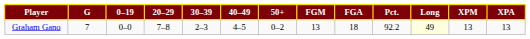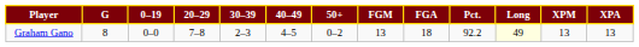 <table class="wikitable sortable" style="font-size:90%">
 <tr>
 <th style="background:#7d0008; color:white; border:2px solid gold; width:10%;">Player</th>
 <th style="background:#7d0008; color:white; border:2px solid gold; width:6%;">G</th>
 <th style="background:#7d0008; color:white; border:2px solid gold; width:6%;">0–19</th>
 <th style="background:#7d0008; color:white; border:2px solid gold; width:6%;">20–29</th>
 <th style="background:#7d0008; color:white; border:2px solid gold; width:6%;">30–39</th>
 <th style="background:#7d0008; color:white; border:2px solid gold; width:6%;">40–49</th>
 <th style="background:#7d0008; color:white; border:2px solid gold; width:6%;">50+</th>
 <th style="background:#7d0008; color:white; border:2px solid gold; width:6%;">FGM</th>
 <th style="background:#7d0008; color:white; border:2px solid gold; width:6%;">FGA</th>
 <th style="background:#7d0008; color:white; border:2px solid gold; width:6%;">Pct.</th>
 <th style="background:#7d0008; color:white; border:2px solid gold; width:6%;">Long</th>
 <th style="background:#7d0008; color:white; border:2px solid gold; width:6%;">XPM</th>
 <th style="background:#7d0008; color:white; border:2px solid gold; width:6%;">XPA</th>
 </tr>
 <tr style="text-align:center;">
 <td><a href='#'>Graham Gano</a></td>
-<td>7</td>
+<td>8</td>
 <td>0–0</td>
 <td>7–8</td>
 <td>2–3</td>
 <td>4–5</td>
 <td>0–2</td>
 <td>13</td>
 <td>18</td>
 <td>92.2</td>
 <td style="background: lightyellow;">49</td>
 <td>13</td>
 <td>13</td>
 </tr>
 </table>
